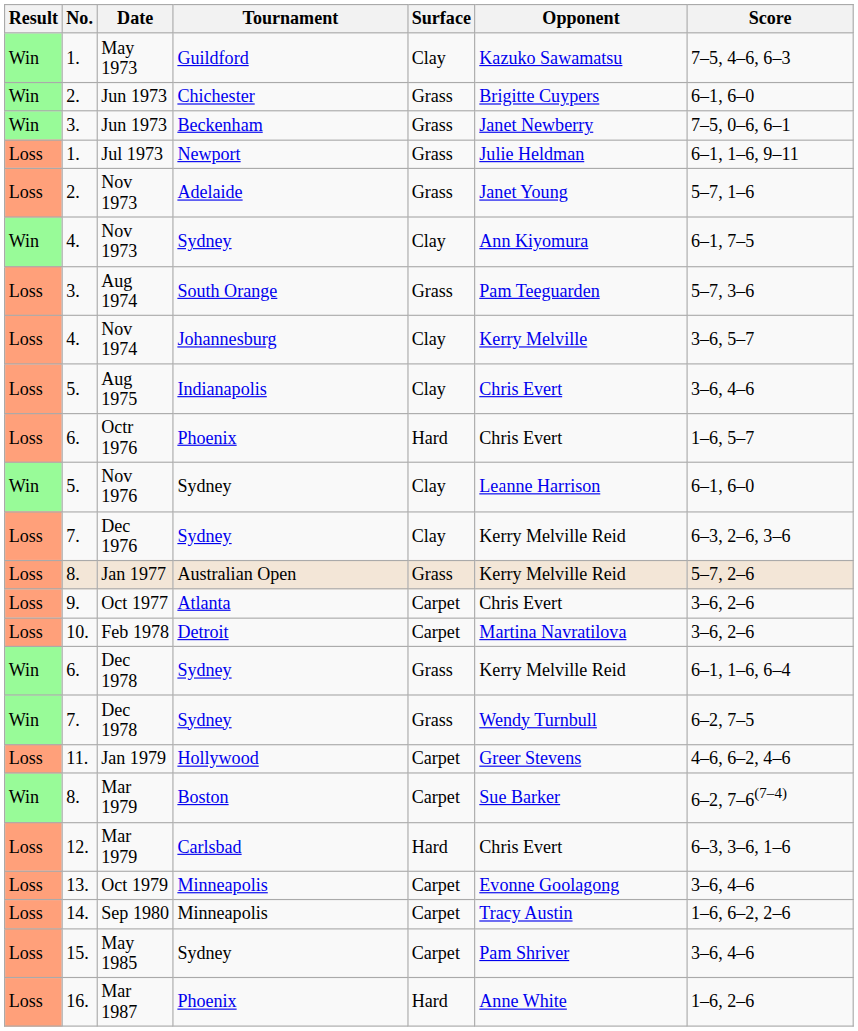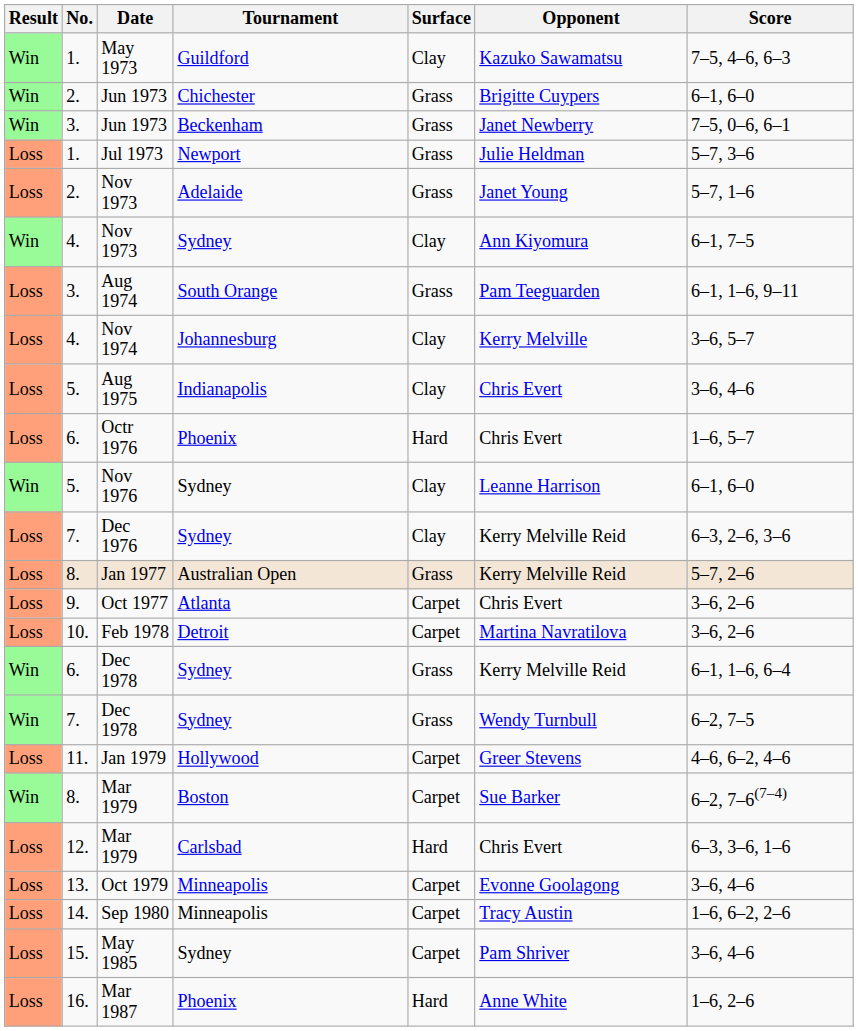 <table class="sortable wikitable">
 <tr>
 <th style="width:40px">Result</th>
 <th style="width:20px" class="unsortable">No.</th>
 <th style="width:60px">Date</th>
 <th style="width:200px">Tournament</th>
 <th style="width:50px">Surface</th>
 <th style="width:180px">Opponent</th>
 <th style="width:140px" class="unsortable">Score</th>
 </tr>
 <tr>
 <td style="background:#98fb98;">Win</td>
 <td>1.</td>
 <td>May 1973</td>
 <td><a href='#'>Guildford</a></td>
 <td>Clay</td>
 <td> <a href='#'>Kazuko Sawamatsu</a></td>
 <td>7–5, 4–6, 6–3</td>
 </tr>
 <tr>
 <td style="background:#98fb98;">Win</td>
 <td>2.</td>
 <td>Jun 1973</td>
 <td><a href='#'>Chichester</a></td>
 <td>Grass</td>
 <td> <a href='#'>Brigitte Cuypers</a></td>
 <td>6–1, 6–0</td>
 </tr>
 <tr>
 <td style="background:#98fb98;">Win</td>
 <td>3.</td>
 <td>Jun 1973</td>
 <td><a href='#'>Beckenham</a></td>
 <td>Grass</td>
 <td> <a href='#'>Janet Newberry</a></td>
 <td>7–5, 0–6, 6–1</td>
 </tr>
 <tr>
 <td style="background:#ffa07a;">Loss</td>
 <td>1.</td>
 <td>Jul 1973</td>
 <td><a href='#'>Newport</a></td>
 <td>Grass</td>
 <td> <a href='#'>Julie Heldman</a></td>
-<td>6–1, 1–6, 9–11</td>
+<td>5–7, 3–6</td>
 </tr>
 <tr>
 <td style="background:#ffa07a;">Loss</td>
 <td>2.</td>
 <td>Nov 1973</td>
 <td><a href='#'>Adelaide</a></td>
 <td>Grass</td>
 <td> <a href='#'>Janet Young</a></td>
 <td>5–7, 1–6</td>
 </tr>
 <tr>
 <td style="background:#98fb98;">Win</td>
 <td>4.</td>
 <td>Nov 1973</td>
 <td><a href='#'>Sydney</a></td>
 <td>Clay</td>
 <td> <a href='#'>Ann Kiyomura</a></td>
 <td>6–1, 7–5</td>
 </tr>
 <tr>
 <td style="background:#ffa07a;">Loss</td>
 <td>3.</td>
 <td>Aug 1974</td>
 <td><a href='#'>South Orange</a></td>
 <td>Grass</td>
 <td> <a href='#'>Pam Teeguarden</a></td>
-<td>5–7, 3–6</td>
+<td>6–1, 1–6, 9–11</td>
 </tr>
 <tr>
 <td style="background:#ffa07a;">Loss</td>
 <td>4.</td>
 <td>Nov 1974</td>
 <td><a href='#'>Johannesburg</a></td>
 <td>Clay</td>
 <td> <a href='#'>Kerry Melville</a></td>
 <td>3–6, 5–7</td>
 </tr>
 <tr>
 <td style="background:#ffa07a;">Loss</td>
 <td>5.</td>
 <td>Aug 1975</td>
 <td><a href='#'>Indianapolis</a></td>
 <td>Clay</td>
 <td> <a href='#'>Chris Evert</a></td>
 <td>3–6, 4–6</td>
 </tr>
 <tr>
 <td style="background:#ffa07a;">Loss</td>
 <td>6.</td>
 <td>Octr 1976</td>
 <td><a href='#'>Phoenix</a></td>
 <td>Hard</td>
 <td> Chris Evert</td>
 <td>1–6, 5–7</td>
 </tr>
 <tr>
 <td style="background:#98fb98;">Win</td>
 <td>5.</td>
 <td>Nov 1976</td>
 <td>Sydney</td>
 <td>Clay</td>
 <td> <a href='#'>Leanne Harrison</a></td>
 <td>6–1, 6–0</td>
 </tr>
 <tr>
 <td style="background:#ffa07a;">Loss</td>
 <td>7.</td>
 <td>Dec 1976</td>
 <td><a href='#'>Sydney</a></td>
 <td>Clay</td>
 <td> Kerry Melville Reid</td>
 <td>6–3, 2–6, 3–6</td>
 </tr>
 <tr bgcolor=#f3e6d7>
 <td style="background:#ffa07a;">Loss</td>
 <td>8.</td>
 <td>Jan 1977</td>
 <td>Australian Open</td>
 <td>Grass</td>
 <td> Kerry Melville Reid</td>
 <td>5–7, 2–6</td>
 </tr>
 <tr>
 <td style="background:#ffa07a;">Loss</td>
 <td>9.</td>
 <td>Oct 1977</td>
 <td><a href='#'>Atlanta</a></td>
 <td>Carpet</td>
 <td> Chris Evert</td>
 <td>3–6, 2–6</td>
 </tr>
 <tr>
 <td style="background:#ffa07a;">Loss</td>
 <td>10.</td>
 <td>Feb 1978</td>
 <td><a href='#'>Detroit</a></td>
 <td>Carpet</td>
 <td> <a href='#'>Martina Navratilova</a></td>
 <td>3–6, 2–6</td>
 </tr>
 <tr>
 <td style="background:#98fb98;">Win</td>
 <td>6.</td>
 <td>Dec 1978</td>
 <td><a href='#'>Sydney</a></td>
 <td>Grass</td>
 <td> Kerry Melville Reid</td>
 <td>6–1, 1–6, 6–4</td>
 </tr>
 <tr>
 <td style="background:#98fb98;">Win</td>
 <td>7.</td>
 <td>Dec 1978</td>
 <td><a href='#'>Sydney</a></td>
 <td>Grass</td>
 <td> <a href='#'>Wendy Turnbull</a></td>
 <td>6–2, 7–5</td>
 </tr>
 <tr>
 <td style="background:#ffa07a;">Loss</td>
 <td>11.</td>
 <td>Jan 1979</td>
 <td><a href='#'>Hollywood</a></td>
 <td>Carpet</td>
 <td> <a href='#'>Greer Stevens</a></td>
 <td>4–6, 6–2, 4–6</td>
 </tr>
 <tr>
 <td style="background:#98fb98;">Win</td>
 <td>8.</td>
 <td>Mar 1979</td>
 <td><a href='#'>Boston</a></td>
 <td>Carpet</td>
 <td> <a href='#'>Sue Barker</a></td>
 <td>6–2, 7–6<sup>(7–4)</sup></td>
 </tr>
 <tr>
 <td style="background:#ffa07a;">Loss</td>
 <td>12.</td>
 <td>Mar 1979</td>
 <td><a href='#'>Carlsbad</a></td>
 <td>Hard</td>
 <td> Chris Evert</td>
 <td>6–3, 3–6, 1–6</td>
 </tr>
 <tr>
 <td style="background:#ffa07a;">Loss</td>
 <td>13.</td>
 <td>Oct 1979</td>
 <td><a href='#'>Minneapolis</a></td>
 <td>Carpet</td>
 <td> <a href='#'>Evonne Goolagong</a></td>
 <td>3–6, 4–6</td>
 </tr>
 <tr>
 <td style="background:#ffa07a;">Loss</td>
 <td>14.</td>
 <td>Sep 1980</td>
 <td>Minneapolis</td>
 <td>Carpet</td>
 <td> <a href='#'>Tracy Austin</a></td>
 <td>1–6, 6–2, 2–6</td>
 </tr>
 <tr>
 <td style="background:#ffa07a;">Loss</td>
 <td>15.</td>
 <td>May 1985</td>
 <td>Sydney</td>
 <td>Carpet</td>
 <td> <a href='#'>Pam Shriver</a></td>
 <td>3–6, 4–6</td>
 </tr>
 <tr>
 <td style="background:#ffa07a;">Loss</td>
 <td>16.</td>
 <td>Mar 1987</td>
 <td><a href='#'>Phoenix</a></td>
 <td>Hard</td>
 <td> <a href='#'>Anne White</a></td>
 <td>1–6, 2–6</td>
 </tr>
 </table>
